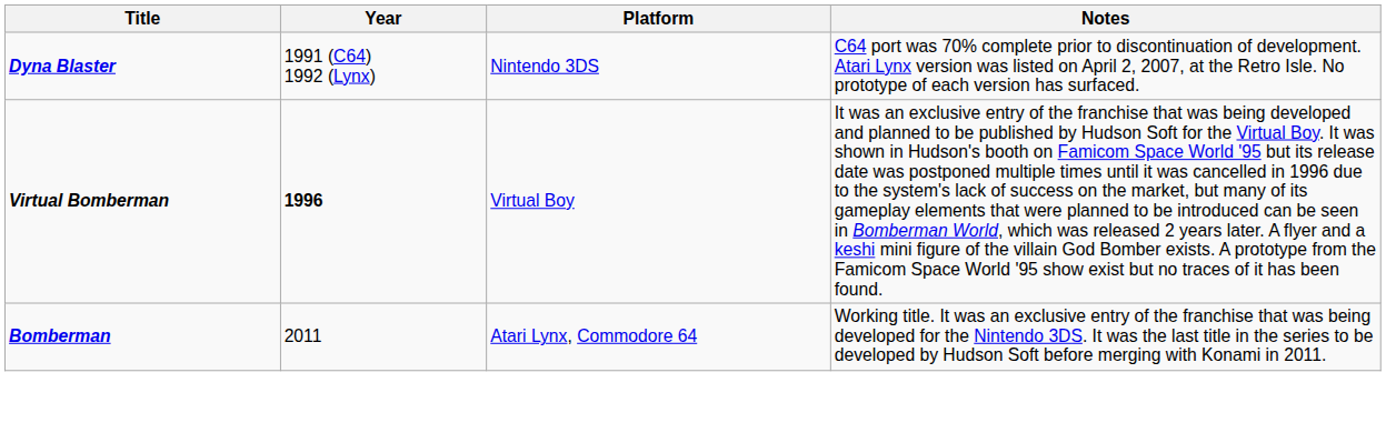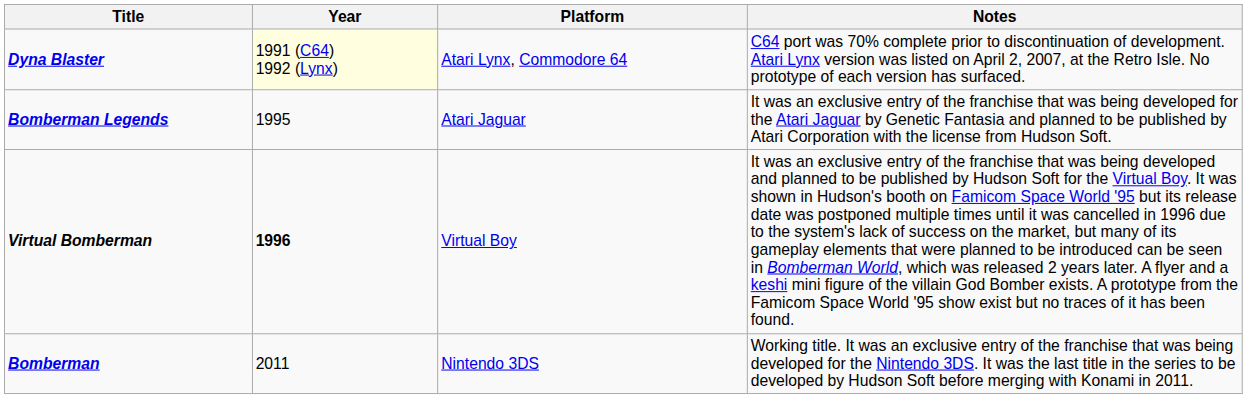 <table class="wikitable sortable" style="width: 100%;">
 <tr>
 <th scope="col" width=20%>Title</th>
 <th scope="col" width=15%>Year</th>
 <th scope="col" width=25%>Platform</th>
 <th scope="col" style="width:40%;" class="unsortable">Notes</th>
 </tr>
 <tr>
 <td><strong><em><a href='#'>Dyna Blaster</a></em></strong></td>
-<td> 1991 (<a href='#'>C64</a>) <br>  1992 (<a href='#'>Lynx</a>)</td>
-<td><a href='#'>Nintendo 3DS</a></td>
+<td style="background: lightyellow;"> 1991 (<a href='#'>C64</a>) <br>  1992 (<a href='#'>Lynx</a>)</td>
+<td><a href='#'>Atari Lynx</a>, <a href='#'>Commodore 64</a></td>
 <td><a href='#'>C64</a> port was 70% complete prior to discontinuation of development. <a href='#'>Atari Lynx</a> version was listed on April 2, 2007, at the Retro Isle. No prototype of each version has surfaced.</td>
+</tr>
+<tr>
+<td><strong><em><a href='#'>Bomberman Legends</a></em></strong></td>
+<td> 1995</td>
+<td><a href='#'>Atari Jaguar</a></td>
+<td>It was an exclusive entry of the franchise that was being developed for the <a href='#'>Atari Jaguar</a> by Genetic Fantasia and planned to be published by Atari Corporation with the license from Hudson Soft.</td>
 </tr>
 <tr>
 <td><strong><em>Virtual Bomberman</em></strong></td>
 <td><strong> 1996</strong></td>
 <td><a href='#'>Virtual Boy</a></td>
 <td>It was an exclusive entry of the franchise that was being developed and planned to be published by Hudson Soft for the <a href='#'>Virtual Boy</a>. It was shown in Hudson's booth on <a href='#'>Famicom Space World '95</a> but its release date was postponed multiple times until it was cancelled in 1996 due to the system's lack of success on the market, but many of its gameplay elements that were planned to be introduced can be seen in <em><a href='#'>Bomberman World</a></em>, which was released 2 years later. A flyer and a <a href='#'>keshi</a> mini figure of the villain God Bomber exists. A prototype from the Famicom Space World '95 show exist but no traces of it has been found.</td>
 </tr>
 <tr>
 <td><strong><em><a href='#'>Bomberman</a></em></strong></td>
 <td> 2011</td>
-<td><a href='#'>Atari Lynx</a>, <a href='#'>Commodore 64</a></td>
+<td><a href='#'>Nintendo 3DS</a></td>
 <td>Working title. It was an exclusive entry of the franchise that was being developed for the <a href='#'>Nintendo 3DS</a>. It was the last title in the series to be developed by Hudson Soft before merging with Konami in 2011.</td>
 </tr>
 </table>
